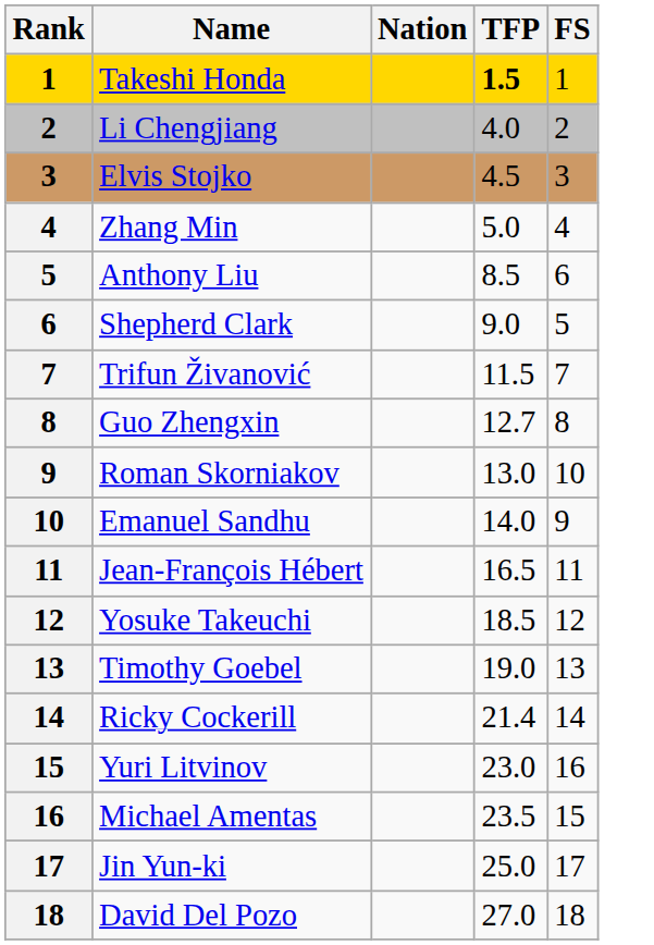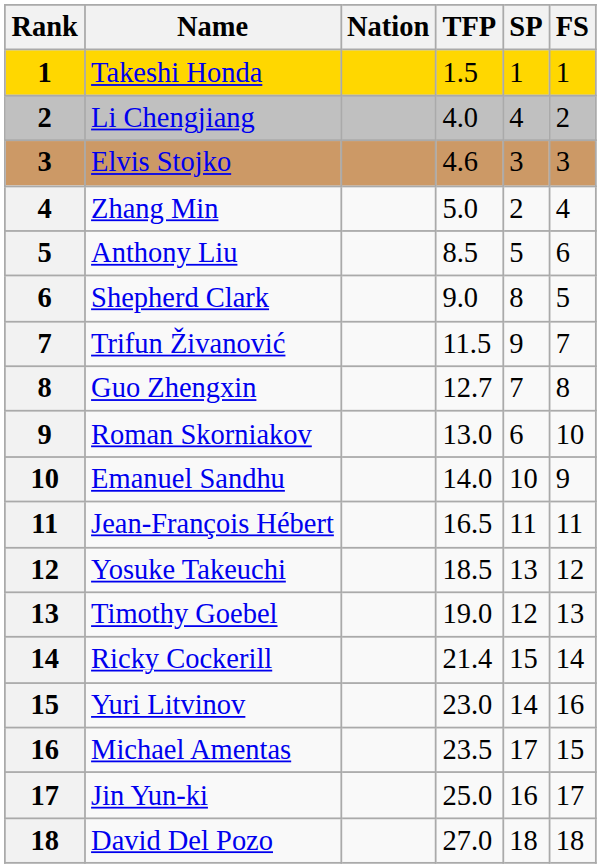 <table class="wikitable">
 <tr>
 <th>Rank</th>
 <th>Name</th>
 <th>Nation</th>
 <th>TFP</th>
+<th>SP</th>
 <th>FS</th>
 </tr>
 <tr bgcolor="gold">
 <td align="center"><strong>1</strong></td>
 <td><a href='#'>Takeshi Honda</a></td>
 <td></td>
-<td><strong>1.5</strong></td>
+<td>1.5</td>
+<td>1</td>
 <td>1</td>
 </tr>
 <tr bgcolor="silver">
 <td align="center"><strong>2</strong></td>
 <td><a href='#'>Li Chengjiang</a></td>
 <td></td>
 <td>4.0</td>
+<td>4</td>
 <td>2</td>
 </tr>
 <tr bgcolor="cc9966">
 <td align="center"><strong>3</strong></td>
 <td><a href='#'>Elvis Stojko</a></td>
 <td></td>
-<td>4.5</td>
+<td>4.6</td>
+<td>3</td>
 <td>3</td>
 </tr>
 <tr>
 <th>4</th>
 <td><a href='#'>Zhang Min</a></td>
 <td></td>
 <td>5.0</td>
+<td>2</td>
 <td>4</td>
 </tr>
 <tr>
 <th>5</th>
 <td><a href='#'>Anthony Liu</a></td>
 <td></td>
 <td>8.5</td>
+<td>5</td>
 <td>6</td>
 </tr>
 <tr>
 <th>6</th>
 <td><a href='#'>Shepherd Clark</a></td>
 <td></td>
 <td>9.0</td>
+<td>8</td>
 <td>5</td>
 </tr>
 <tr>
 <th>7</th>
 <td><a href='#'>Trifun Živanović</a></td>
 <td></td>
 <td>11.5</td>
+<td>9</td>
 <td>7</td>
 </tr>
 <tr>
 <th>8</th>
 <td><a href='#'>Guo Zhengxin</a></td>
 <td></td>
 <td>12.7</td>
+<td>7</td>
 <td>8</td>
 </tr>
 <tr>
 <th>9</th>
 <td><a href='#'>Roman Skorniakov</a></td>
 <td></td>
 <td>13.0</td>
+<td>6</td>
 <td>10</td>
 </tr>
 <tr>
 <th>10</th>
 <td><a href='#'>Emanuel Sandhu</a></td>
 <td></td>
 <td>14.0</td>
+<td>10</td>
 <td>9</td>
 </tr>
 <tr>
 <th>11</th>
 <td><a href='#'>Jean-François Hébert</a></td>
 <td></td>
 <td>16.5</td>
 <td>11</td>
+<td>11</td>
 </tr>
 <tr>
 <th>12</th>
 <td><a href='#'>Yosuke Takeuchi</a></td>
 <td></td>
 <td>18.5</td>
+<td>13</td>
 <td>12</td>
 </tr>
 <tr>
 <th>13</th>
 <td><a href='#'>Timothy Goebel</a></td>
 <td></td>
 <td>19.0</td>
+<td>12</td>
 <td>13</td>
 </tr>
 <tr>
 <th>14</th>
 <td><a href='#'>Ricky Cockerill</a></td>
 <td></td>
 <td>21.4</td>
+<td>15</td>
 <td>14</td>
 </tr>
 <tr>
 <th>15</th>
 <td><a href='#'>Yuri Litvinov</a></td>
 <td></td>
 <td>23.0</td>
+<td>14</td>
 <td>16</td>
 </tr>
 <tr>
 <th>16</th>
 <td><a href='#'>Michael Amentas</a></td>
 <td></td>
 <td>23.5</td>
+<td>17</td>
 <td>15</td>
 </tr>
 <tr>
 <th>17</th>
 <td><a href='#'>Jin Yun-ki</a></td>
 <td></td>
 <td>25.0</td>
+<td>16</td>
 <td>17</td>
 </tr>
 <tr>
 <th>18</th>
 <td><a href='#'>David Del Pozo</a></td>
 <td></td>
 <td>27.0</td>
 <td>18</td>
+<td>18</td>
 </tr>
 </table>
